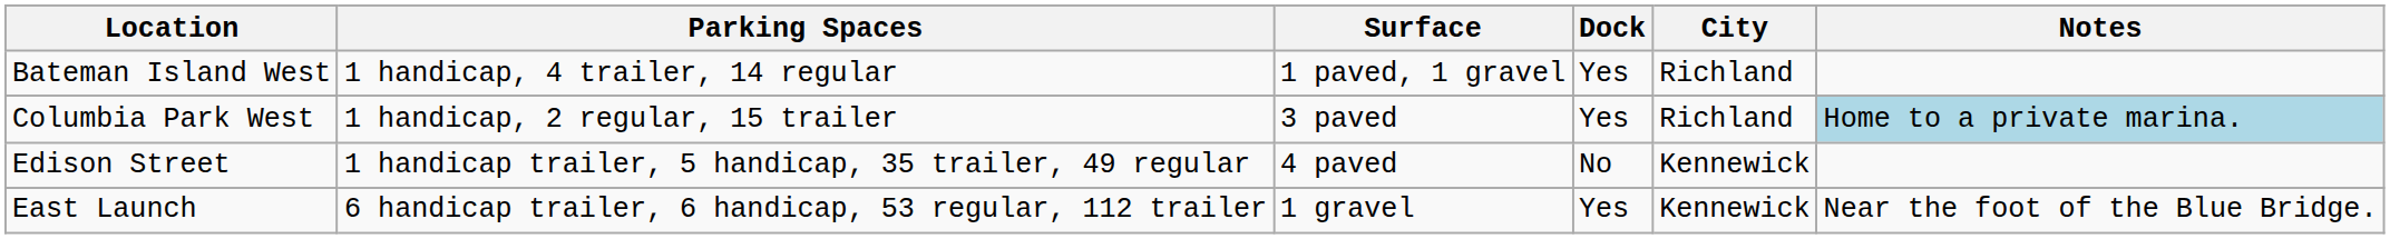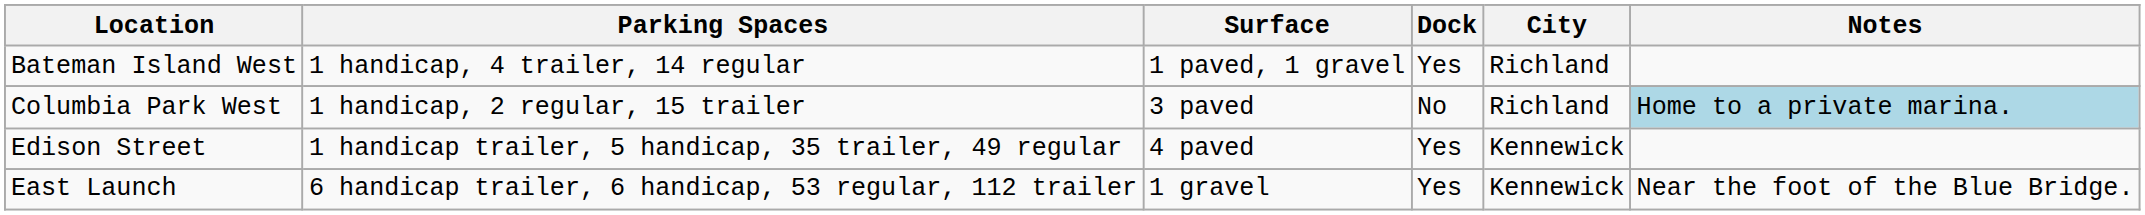 <table class="wikitable" Website>
 <tr>
 <th><strong>Location</strong></th>
 <th><strong>Parking Spaces</strong></th>
 <th><strong>Surface</strong></th>
 <th><strong>Dock</strong></th>
 <th><strong>City</strong></th>
 <th><strong>Notes</strong></th>
 </tr>
 <tr>
 <td>Bateman Island West</td>
 <td>1 handicap, 4 trailer, 14 regular</td>
 <td>1 paved, 1 gravel</td>
 <td>Yes</td>
 <td>Richland</td>
 <td></td>
 </tr>
 <tr>
 <td>Columbia Park West</td>
 <td>1 handicap, 2 regular, 15 trailer</td>
 <td>3 paved</td>
-<td>Yes</td>
+<td>No</td>
 <td>Richland</td>
 <td style="background: lightblue;">Home to a private marina.</td>
 </tr>
 <tr>
 <td>Edison Street</td>
 <td>1 handicap trailer, 5 handicap, 35 trailer, 49 regular</td>
 <td>4 paved</td>
-<td>No</td>
+<td>Yes</td>
 <td>Kennewick</td>
 <td></td>
 </tr>
 <tr>
 <td>East Launch</td>
 <td>6 handicap trailer, 6 handicap, 53 regular, 112 trailer</td>
 <td>1 gravel</td>
 <td>Yes</td>
 <td>Kennewick</td>
 <td>Near the foot of the Blue Bridge.</td>
 </tr>
 </table>
